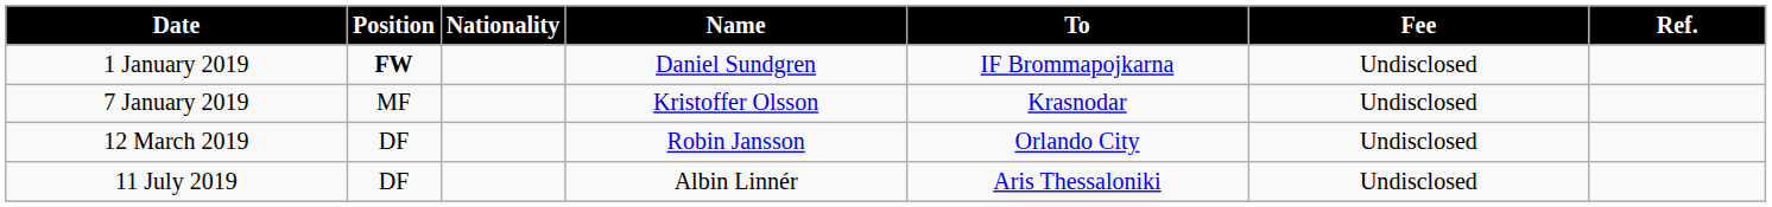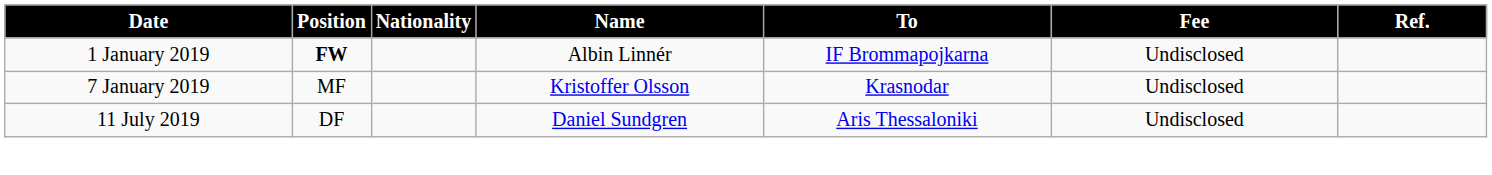 <table class="wikitable"  style="text-align:center; font-size:90%; ">
 <tr>
 <th style="background:#000000; color:white; width:200px;">Date</th>
 <th style="background:#000000; color:white; width:50px;">Position</th>
 <th style="background:#000000; color:white; width:50px;">Nationality</th>
 <th style="background:#000000; color:white; width:200px;">Name</th>
 <th style="background:#000000; color:white; width:200px;">To</th>
 <th style="background:#000000; color:white; width:200px;">Fee</th>
 <th style="background:#000000; color:white; width:100px;">Ref.</th>
 </tr>
 <tr>
 <td>1 January 2019</td>
 <td><strong>FW</strong></td>
 <td></td>
-<td><a href='#'>Daniel Sundgren</a></td>
+<td>Albin Linnér</td>
 <td><a href='#'>IF Brommapojkarna</a></td>
 <td>Undisclosed</td>
 <td></td>
 </tr>
 <tr>
 <td>7 January 2019</td>
 <td>MF</td>
 <td></td>
 <td><a href='#'>Kristoffer Olsson</a></td>
 <td><a href='#'>Krasnodar</a></td>
 <td>Undisclosed</td>
 <td></td>
 </tr>
 <tr>
-<td>12 March 2019</td>
-<td>DF</td>
-<td></td>
-<td><a href='#'>Robin Jansson</a></td>
-<td><a href='#'>Orlando City</a></td>
-<td>Undisclosed</td>
-<td></td>
-</tr>
-<tr>
 <td>11 July 2019</td>
 <td>DF</td>
 <td></td>
-<td>Albin Linnér</td>
+<td><a href='#'>Daniel Sundgren</a></td>
 <td><a href='#'>Aris Thessaloniki</a></td>
 <td>Undisclosed</td>
 <td></td>
 </tr>
 </table>
